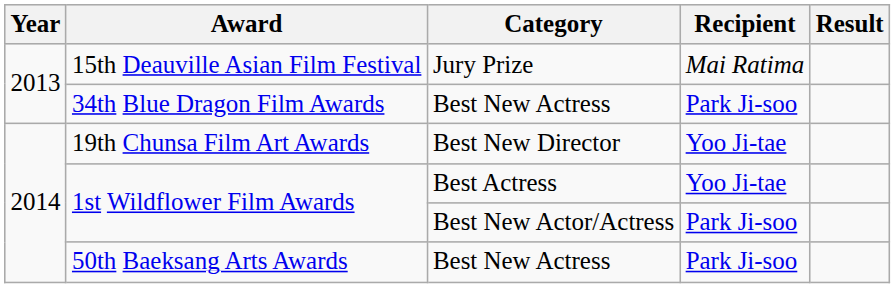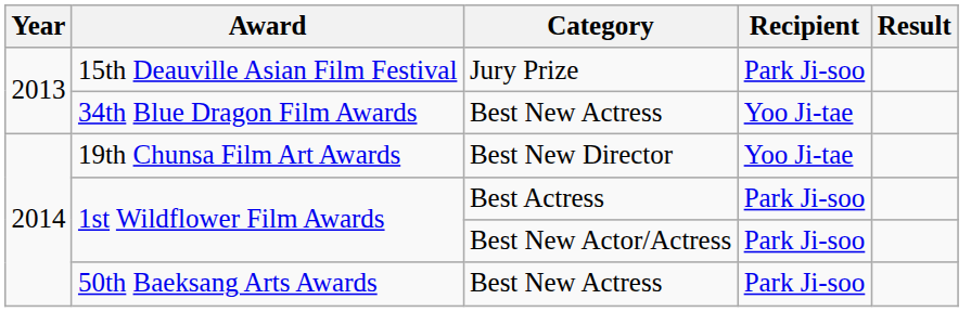 <table class="wikitable">
 <tr>
 <th>Year</th>
 <th>Award</th>
 <th>Category</th>
 <th>Recipient</th>
 <th>Result</th>
 </tr>
 <tr>
 <td rowspan=2>2013</td>
 <td>15th <a href='#'>Deauville Asian Film Festival</a></td>
 <td>Jury Prize</td>
-<td><em>Mai Ratima</em></td>
+<td><a href='#'>Park Ji-soo</a></td>
 <td></td>
 </tr>
 <tr>
 <td><a href='#'>34th</a> <a href='#'>Blue Dragon Film Awards</a></td>
 <td>Best New Actress</td>
-<td><a href='#'>Park Ji-soo</a></td>
+<td><a href='#'>Yoo Ji-tae</a></td>
 <td></td>
 </tr>
 <tr>
 <td rowspan=4>2014</td>
 <td>19th <a href='#'>Chunsa Film Art Awards</a></td>
 <td>Best New Director</td>
 <td><a href='#'>Yoo Ji-tae</a></td>
 <td></td>
 </tr>
 <tr>
 <td rowspan=2><a href='#'>1st</a> <a href='#'>Wildflower Film Awards</a></td>
 <td>Best Actress</td>
-<td><a href='#'>Yoo Ji-tae</a></td>
+<td><a href='#'>Park Ji-soo</a></td>
 <td></td>
 </tr>
 <tr>
 <td>Best New Actor/Actress</td>
 <td><a href='#'>Park Ji-soo</a></td>
 <td></td>
 </tr>
 <tr>
 <td><a href='#'>50th</a> <a href='#'>Baeksang Arts Awards</a></td>
 <td>Best New Actress</td>
 <td><a href='#'>Park Ji-soo</a></td>
 <td></td>
 </tr>
 </table>
